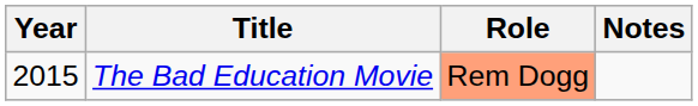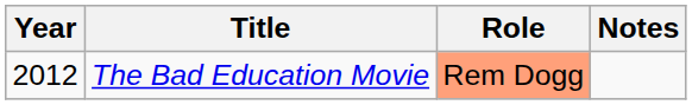 <table class="wikitable sortable">
 <tr>
 <th>Year</th>
 <th>Title</th>
 <th>Role</th>
 <th>Notes</th>
 </tr>
 <tr>
-<td>2015</td>
+<td>2012</td>
 <td><em><a href='#'>The Bad Education Movie</a></em></td>
 <td style="background: lightsalmon;">Rem Dogg</td>
 <td></td>
 </tr>
 </table>
